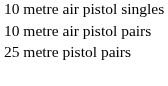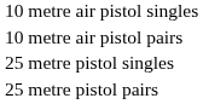 <table>
 <tr>
 <td>10 metre air pistol singles<br></td>
 <td></td>
 <td></td>
 <td></td>
 </tr>
 <tr>
 <td>10 metre air pistol pairs <br></td>
 <td></td>
 <td></td>
 <td></td>
 </tr>
 <tr>
+<td>25 metre pistol singles<br></td>
+<td></td>
+<td></td>
+<td></td>
+</tr>
+<tr>
 <td>25 metre pistol pairs <br></td>
 <td></td>
 <td></td>
 <td></td>
 </tr>
 </table>
